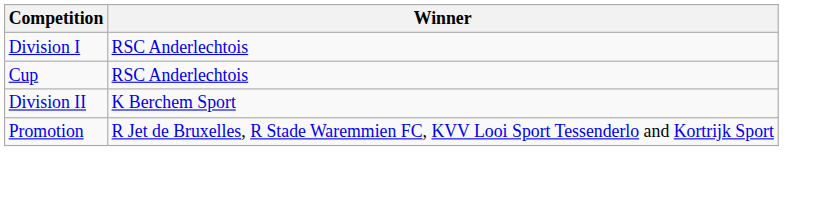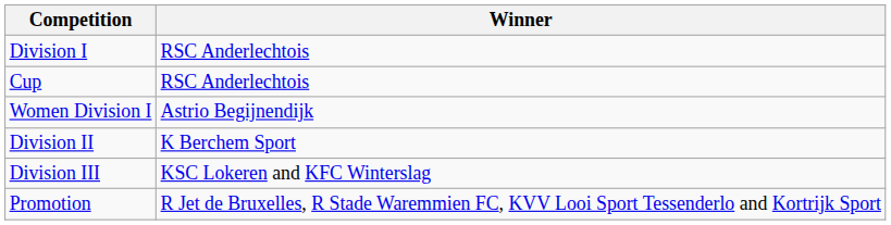 <table class="wikitable">
 <tr>
 <th>Competition</th>
 <th>Winner</th>
 </tr>
 <tr>
 <td><a href='#'>Division I</a></td>
 <td><a href='#'>RSC Anderlechtois</a></td>
 </tr>
 <tr>
 <td><a href='#'>Cup</a></td>
 <td><a href='#'>RSC Anderlechtois</a></td>
 </tr>
 <tr>
+<td><a href='#'>Women Division I</a></td>
+<td><a href='#'>Astrio Begijnendijk</a></td>
+</tr>
+<tr>
 <td><a href='#'>Division II</a></td>
 <td><a href='#'>K Berchem Sport</a></td>
+</tr>
+<tr>
+<td><a href='#'>Division III</a></td>
+<td><a href='#'>KSC Lokeren</a> and <a href='#'>KFC Winterslag</a></td>
 </tr>
 <tr>
 <td><a href='#'>Promotion</a></td>
 <td><a href='#'>R Jet de Bruxelles</a>, <a href='#'>R Stade Waremmien FC</a>, <a href='#'>KVV Looi Sport Tessenderlo</a> and <a href='#'>Kortrijk Sport</a></td>
 </tr>
 </table>
